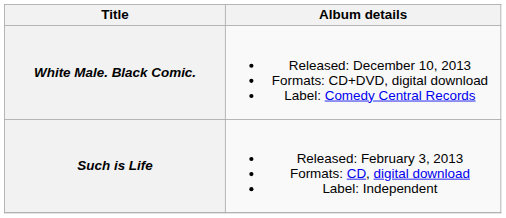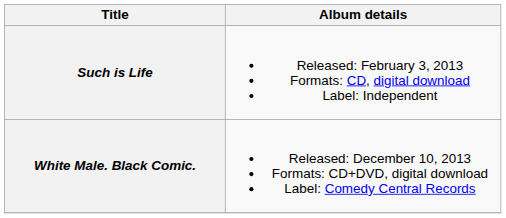 <table class="wikitable plainrowheaders" style="text-align:center;">
 <tr>
 <th scope="col" style="width:16em;">Title</th>
 <th scope="col" style="width:20em;">Album details</th>
 </tr>
 <tr>
+<th scope="row"><em>Such is Life</em></th>
+<td><br><ul><li>Released: February 3, 2013</li><li>Formats: <a href='#'>CD</a>, <a href='#'>digital download</a></li><li>Label: Independent</li></ul></td>
+</tr>
+<tr>
 <th scope="row"><em>White Male. Black Comic.</em></th>
 <td><br><ul><li>Released: December 10, 2013</li><li>Formats: CD+DVD, digital download</li><li>Label: <a href='#'>Comedy Central Records</a></li></ul></td>
 </tr>
 <tr>
-<th scope="row"><em>Such is Life</em></th>
-<td><br><ul><li>Released: February 3, 2013</li><li>Formats: <a href='#'>CD</a>, <a href='#'>digital download</a></li><li>Label: Independent</li></ul></td>
-</tr>
-<tr>
 </tr>
 </table>
